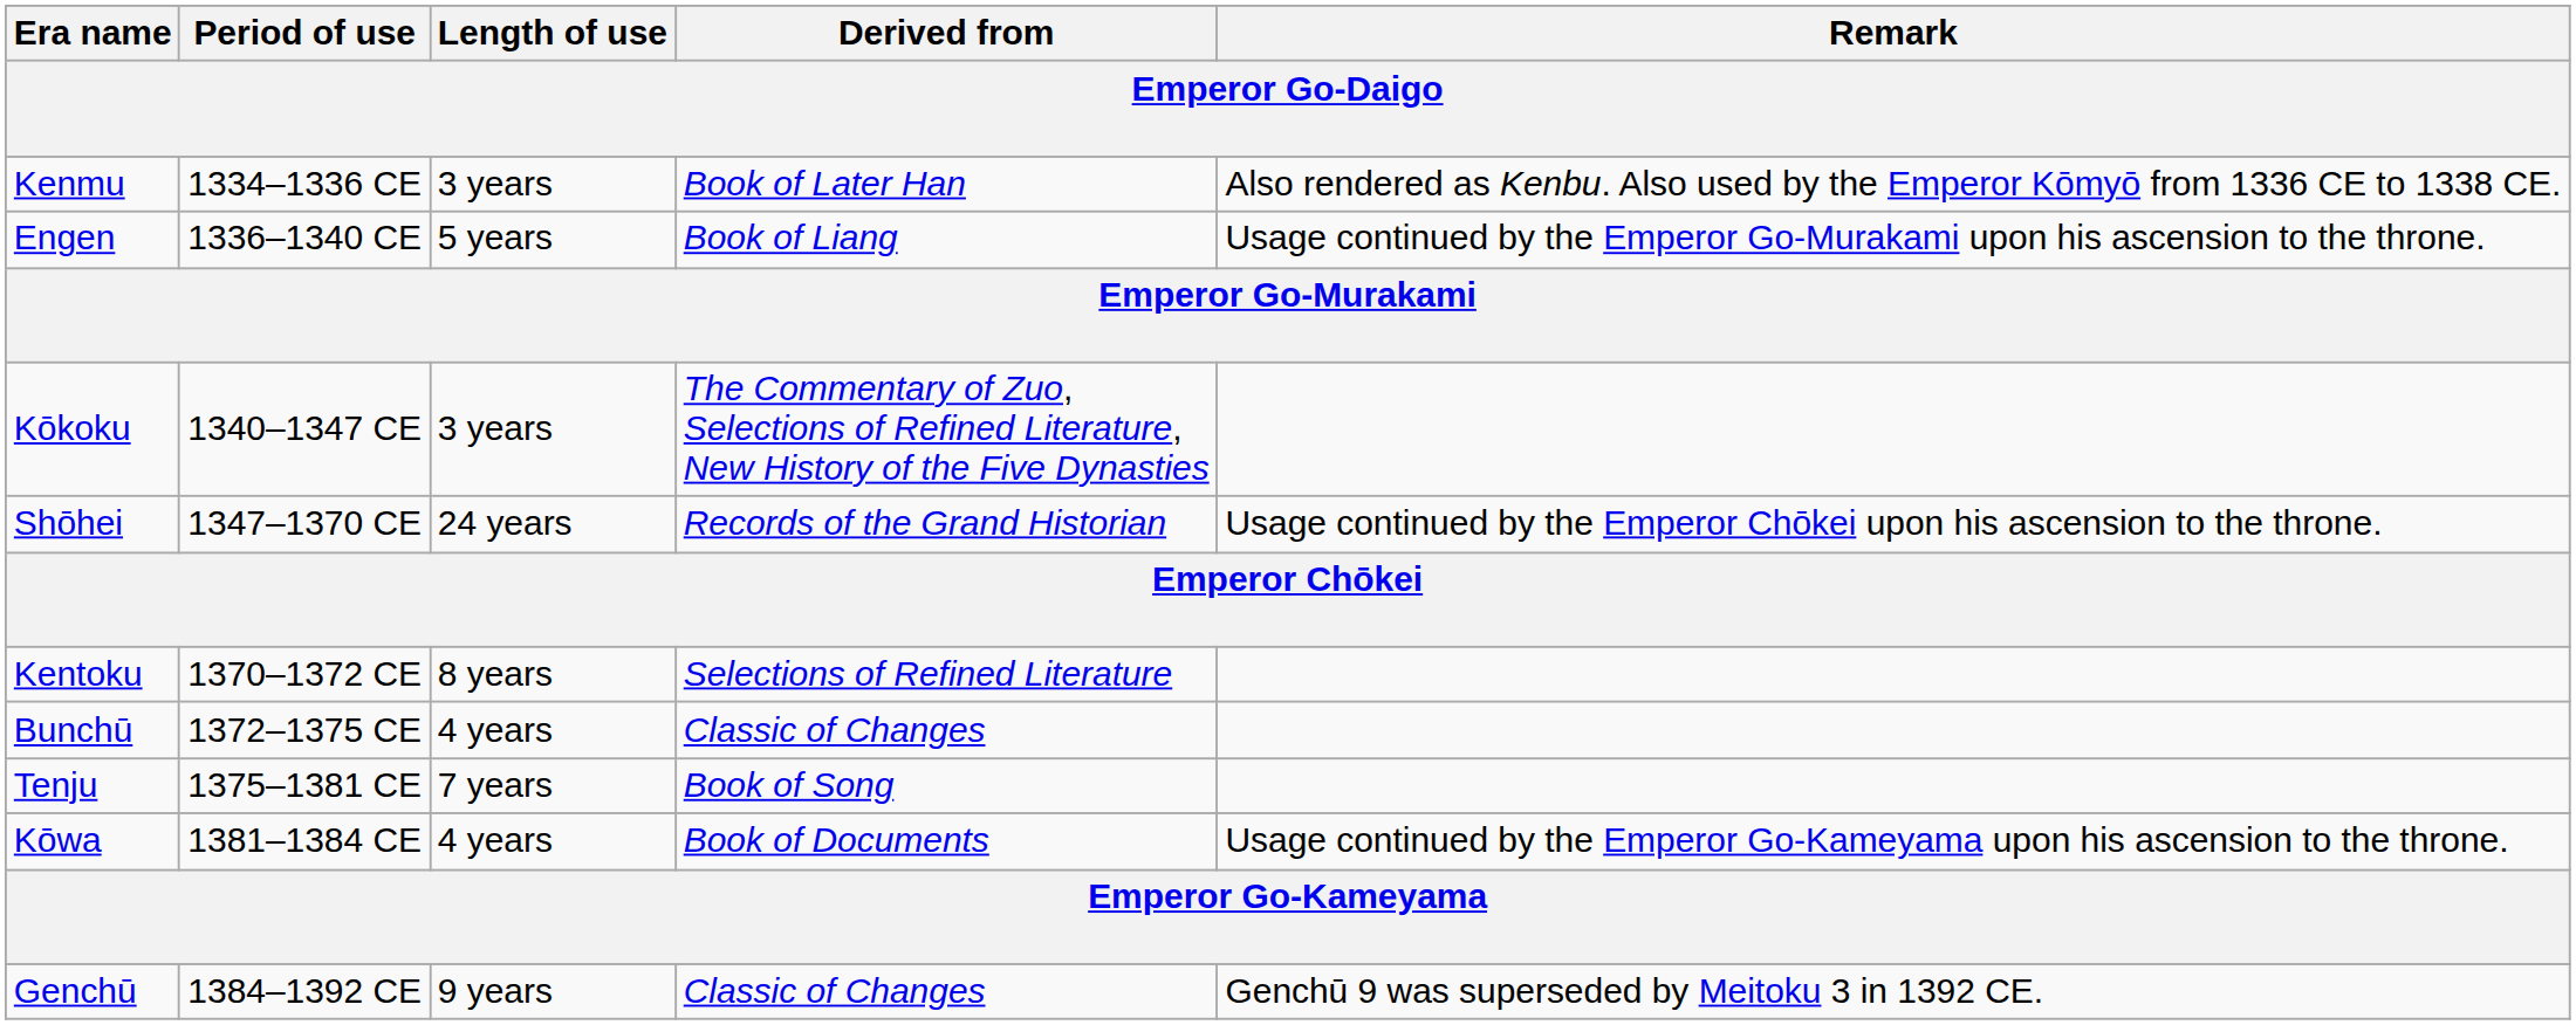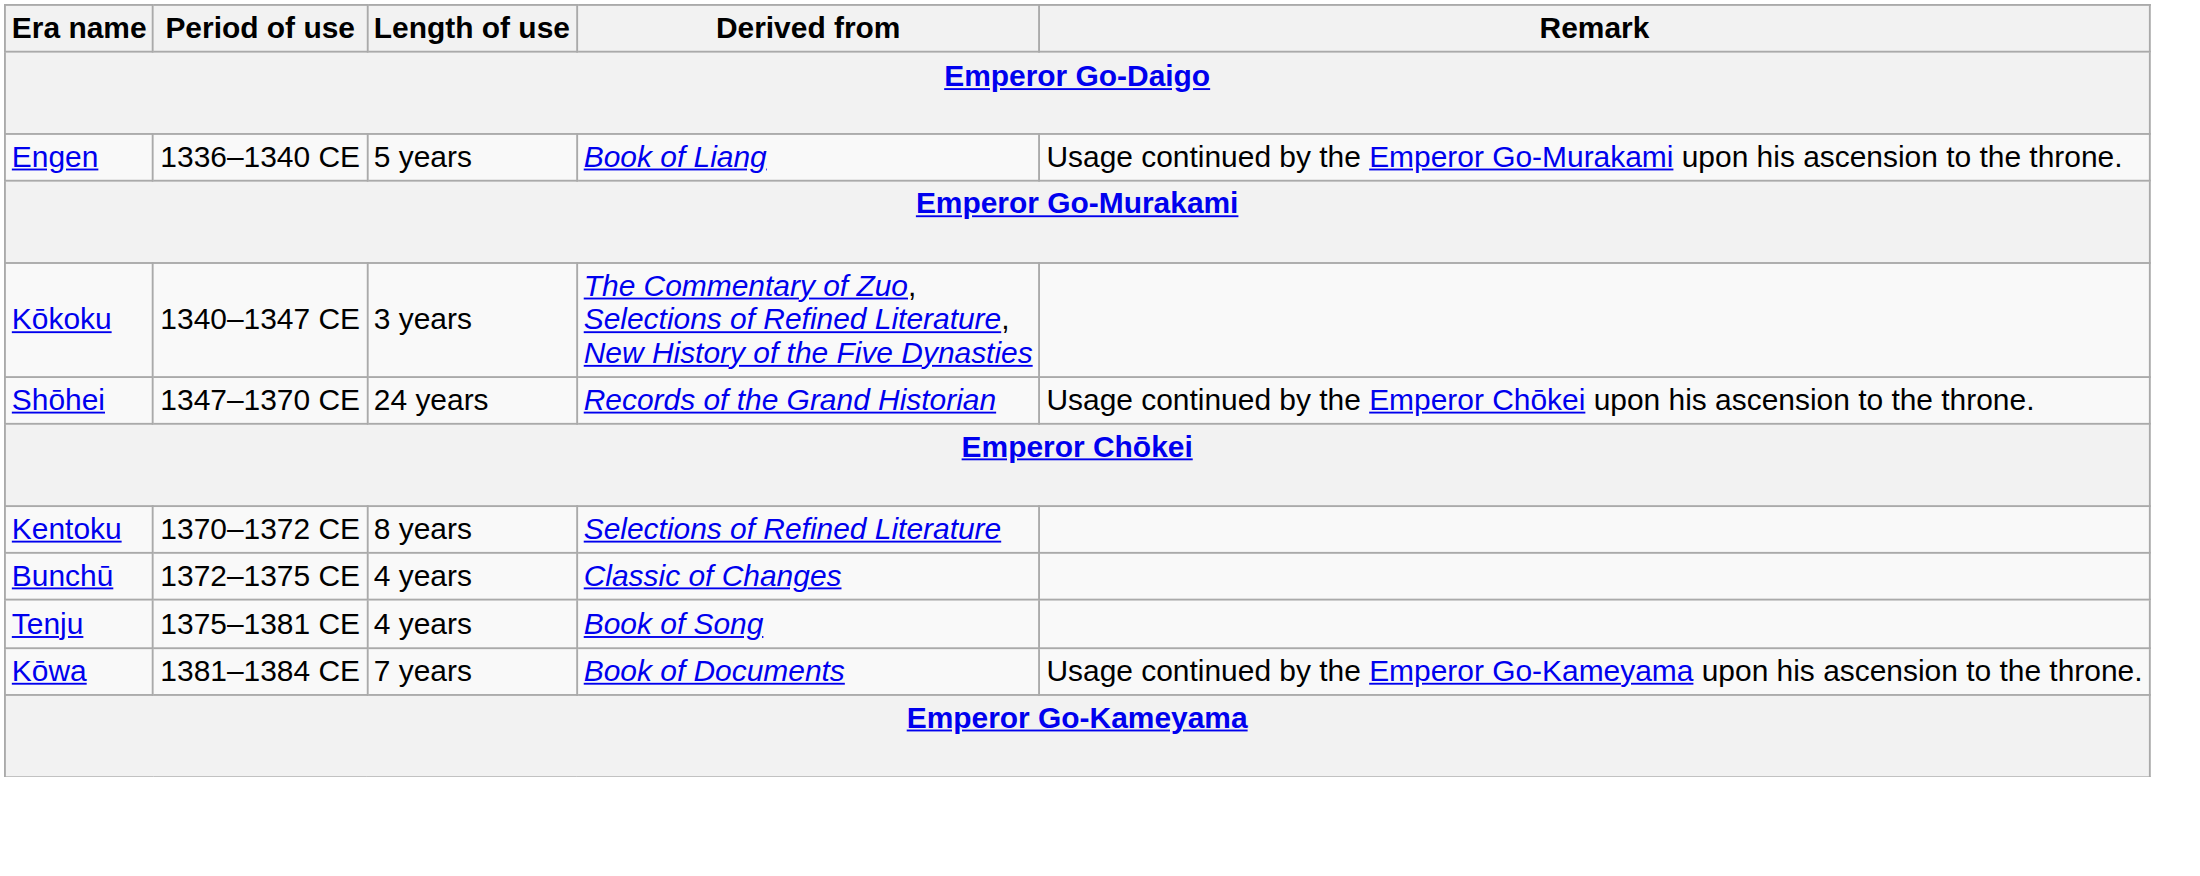 <table class="wikitable">
 <tr>
 <th>Era name</th>
 <th>Period of use</th>
 <th>Length of use</th>
 <th>Derived from</th>
 <th>Remark</th>
 </tr>
 <tr>
 <th colspan="5"><a href='#'>Emperor Go-Daigo</a><br><br></th>
-</tr>
-<tr>
-<td><a href='#'>Kenmu</a><br></td>
-<td>1334–1336 CE</td>
-<td>3 years</td>
-<td><em><a href='#'>Book of Later Han</a></em></td>
-<td>Also rendered as <em>Kenbu</em>. Also used by the <a href='#'>Emperor Kōmyō</a> from 1336 CE to 1338 CE.</td>
 </tr>
 <tr>
 <td><a href='#'>Engen</a><br></td>
 <td>1336–1340 CE</td>
 <td>5 years</td>
 <td><em><a href='#'>Book of Liang</a></em></td>
 <td>Usage continued by the <a href='#'>Emperor Go-Murakami</a> upon his ascension to the throne.</td>
 </tr>
 <tr>
 <th colspan="5"><a href='#'>Emperor Go-Murakami</a><br><br></th>
 </tr>
 <tr>
 <td><a href='#'>Kōkoku</a><br></td>
 <td>1340–1347 CE</td>
 <td>3 years</td>
 <td><em><a href='#'>The Commentary of Zuo</a></em>,<br><em><a href='#'>Selections of Refined Literature</a></em>,<br><em><a href='#'>New History of the Five Dynasties</a></em></td>
 <td></td>
 </tr>
 <tr>
 <td><a href='#'>Shōhei</a><br></td>
 <td>1347–1370 CE</td>
 <td>24 years</td>
 <td><em><a href='#'>Records of the Grand Historian</a></em></td>
 <td>Usage continued by the <a href='#'>Emperor Chōkei</a> upon his ascension to the throne.</td>
 </tr>
 <tr>
 <th colspan="5"><a href='#'>Emperor Chōkei</a><br><br></th>
 </tr>
 <tr>
 <td><a href='#'>Kentoku</a><br></td>
 <td>1370–1372 CE</td>
 <td>8 years</td>
 <td><em><a href='#'>Selections of Refined Literature</a></em></td>
 <td></td>
 </tr>
 <tr>
 <td><a href='#'>Bunchū</a><br></td>
 <td>1372–1375 CE</td>
 <td>4 years</td>
 <td><em><a href='#'>Classic of Changes</a></em></td>
 <td></td>
 </tr>
 <tr>
 <td><a href='#'>Tenju</a><br></td>
 <td>1375–1381 CE</td>
-<td>7 years</td>
+<td>4 years</td>
 <td><em><a href='#'>Book of Song</a></em></td>
 <td></td>
 </tr>
 <tr>
 <td><a href='#'>Kōwa</a><br></td>
 <td>1381–1384 CE</td>
-<td>4 years</td>
+<td>7 years</td>
 <td><em><a href='#'>Book of Documents</a></em></td>
 <td>Usage continued by the <a href='#'>Emperor Go-Kameyama</a> upon his ascension to the throne.</td>
 </tr>
 <tr>
 <th colspan="5"><a href='#'>Emperor Go-Kameyama</a><br><br></th>
 </tr>
-<tr>
-<td><a href='#'>Genchū</a><br></td>
-<td>1384–1392 CE</td>
-<td>9 years</td>
-<td><em><a href='#'>Classic of Changes</a></em></td>
-<td>Genchū 9 was superseded by <a href='#'>Meitoku</a> 3 in 1392 CE.</td>
-</tr>
 </table>
